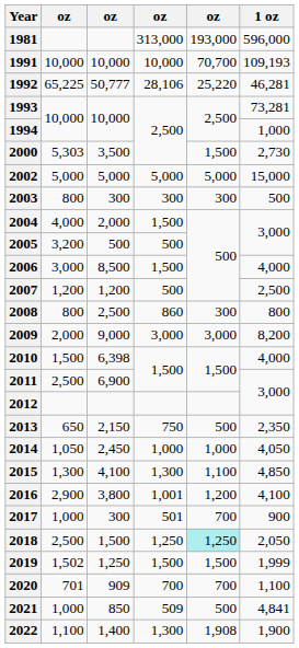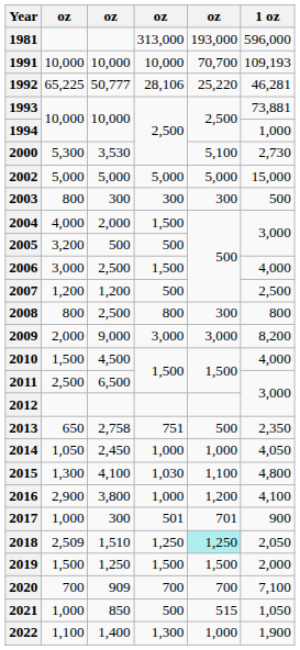 <table class="wikitable sortable" style="text-align:right; margin-left:auto; margin-right:auto; border:none;">
 <tr>
 <th>Year</th>
 <th> oz</th>
 <th> oz</th>
 <th> oz</th>
 <th> oz</th>
 <th>1 oz</th>
 </tr>
 <tr>
 <th>1981</th>
 <td></td>
 <td></td>
 <td>313,000</td>
 <td>193,000</td>
 <td>596,000</td>
 </tr>
 <tr>
 <th>1991</th>
 <td>10,000</td>
 <td>10,000</td>
 <td>10,000</td>
 <td>70,700</td>
 <td>109,193</td>
 </tr>
 <tr>
 <th>1992</th>
 <td>65,225</td>
 <td>50,777</td>
 <td>28,106</td>
 <td>25,220</td>
 <td>46,281</td>
 </tr>
 <tr>
 <th>1993</th>
 <td rowspan="2">10,000</td>
 <td rowspan="2">10,000</td>
 <td rowspan="3">2,500</td>
 <td rowspan="2">2,500</td>
-<td>73,281</td>
+<td>73,881</td>
 </tr>
 <tr>
 <th>1994</th>
 <td>1,000</td>
 </tr>
 <tr>
 <th>2000</th>
-<td>5,303</td>
-<td>3,500</td>
-<td>1,500</td>
+<td>5,300</td>
+<td>3,530</td>
+<td>5,100</td>
 <td>2,730</td>
 </tr>
 <tr>
 <th>2002</th>
 <td>5,000</td>
 <td>5,000</td>
 <td>5,000</td>
 <td>5,000</td>
 <td>15,000</td>
 </tr>
 <tr>
 <th>2003</th>
 <td>800</td>
 <td>300</td>
 <td>300</td>
 <td>300</td>
 <td>500</td>
 </tr>
 <tr>
 <th>2004</th>
 <td>4,000</td>
 <td>2,000</td>
 <td>1,500</td>
 <td rowspan="4">500</td>
 <td rowspan="2">3,000</td>
 </tr>
 <tr>
 <th>2005</th>
 <td>3,200</td>
 <td>500</td>
 <td>500</td>
 </tr>
 <tr>
 <th>2006</th>
 <td>3,000</td>
-<td>8,500</td>
+<td>2,500</td>
 <td>1,500</td>
 <td>4,000</td>
 </tr>
 <tr>
 <th>2007</th>
 <td>1,200</td>
 <td>1,200</td>
 <td>500</td>
 <td>2,500</td>
 </tr>
 <tr>
 <th>2008</th>
 <td>800</td>
 <td>2,500</td>
-<td>860</td>
+<td>800</td>
 <td>300</td>
 <td>800</td>
 </tr>
 <tr>
 <th>2009</th>
 <td>2,000</td>
 <td>9,000</td>
 <td>3,000</td>
 <td>3,000</td>
 <td>8,200</td>
 </tr>
 <tr>
 <th>2010</th>
 <td>1,500</td>
-<td>6,398</td>
+<td>4,500</td>
 <td rowspan="2">1,500</td>
 <td rowspan="2">1,500</td>
 <td>4,000</td>
 </tr>
 <tr>
 <th>2011</th>
 <td>2,500</td>
-<td>6,900</td>
+<td>6,500</td>
 <td rowspan="2">3,000</td>
 </tr>
 <tr>
 <th>2012</th>
 <td></td>
 <td></td>
 <td></td>
 <td></td>
 </tr>
 <tr>
 <th>2013</th>
 <td>650</td>
-<td>2,150</td>
-<td>750</td>
+<td>2,758</td>
+<td>751</td>
 <td>500</td>
 <td>2,350</td>
 </tr>
 <tr>
 <th>2014</th>
 <td>1,050</td>
 <td>2,450</td>
 <td>1,000</td>
 <td>1,000</td>
 <td>4,050</td>
 </tr>
 <tr>
 <th>2015</th>
 <td>1,300</td>
 <td>4,100</td>
-<td>1,300</td>
+<td>1,030</td>
 <td>1,100</td>
-<td>4,850</td>
+<td>4,800</td>
 </tr>
 <tr>
 <th>2016</th>
 <td>2,900</td>
 <td>3,800</td>
-<td>1,001</td>
+<td>1,000</td>
 <td>1,200</td>
 <td>4,100</td>
 </tr>
 <tr>
 <th>2017</th>
 <td>1,000</td>
 <td>300</td>
 <td>501</td>
-<td>700</td>
+<td>701</td>
 <td>900</td>
 </tr>
 <tr>
 <th>2018</th>
-<td>2,500</td>
-<td>1,500</td>
+<td>2,509</td>
+<td>1,510</td>
 <td>1,250</td>
 <td style="background: paleturquoise;">1,250</td>
 <td>2,050</td>
 </tr>
 <tr>
 <th>2019</th>
-<td>1,502</td>
+<td>1,500</td>
 <td>1,250</td>
 <td>1,500</td>
 <td>1,500</td>
-<td>1,999</td>
+<td>2,000</td>
 </tr>
 <tr>
 <th>2020</th>
-<td>701</td>
+<td>700</td>
 <td>909</td>
 <td>700</td>
 <td>700</td>
-<td>1,100</td>
+<td>7,100</td>
 </tr>
 <tr>
 <th>2021</th>
 <td>1,000</td>
 <td>850</td>
-<td>509</td>
 <td>500</td>
-<td>4,841</td>
+<td>515</td>
+<td>1,050</td>
 </tr>
 <tr>
 <th>2022</th>
 <td>1,100</td>
 <td>1,400</td>
 <td>1,300</td>
-<td>1,908</td>
+<td>1,000</td>
 <td>1,900</td>
 </tr>
 </table>
